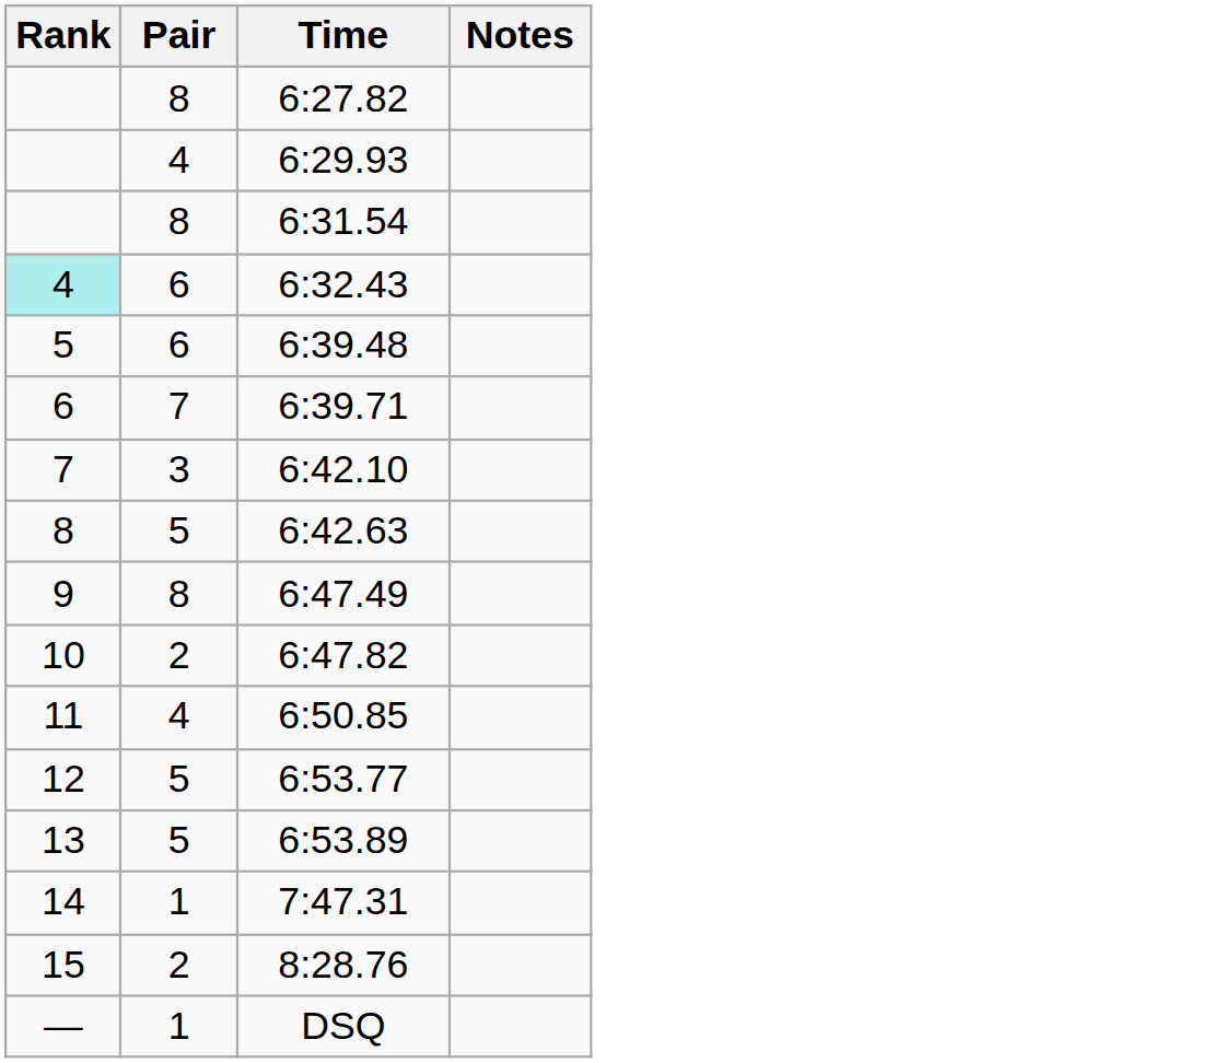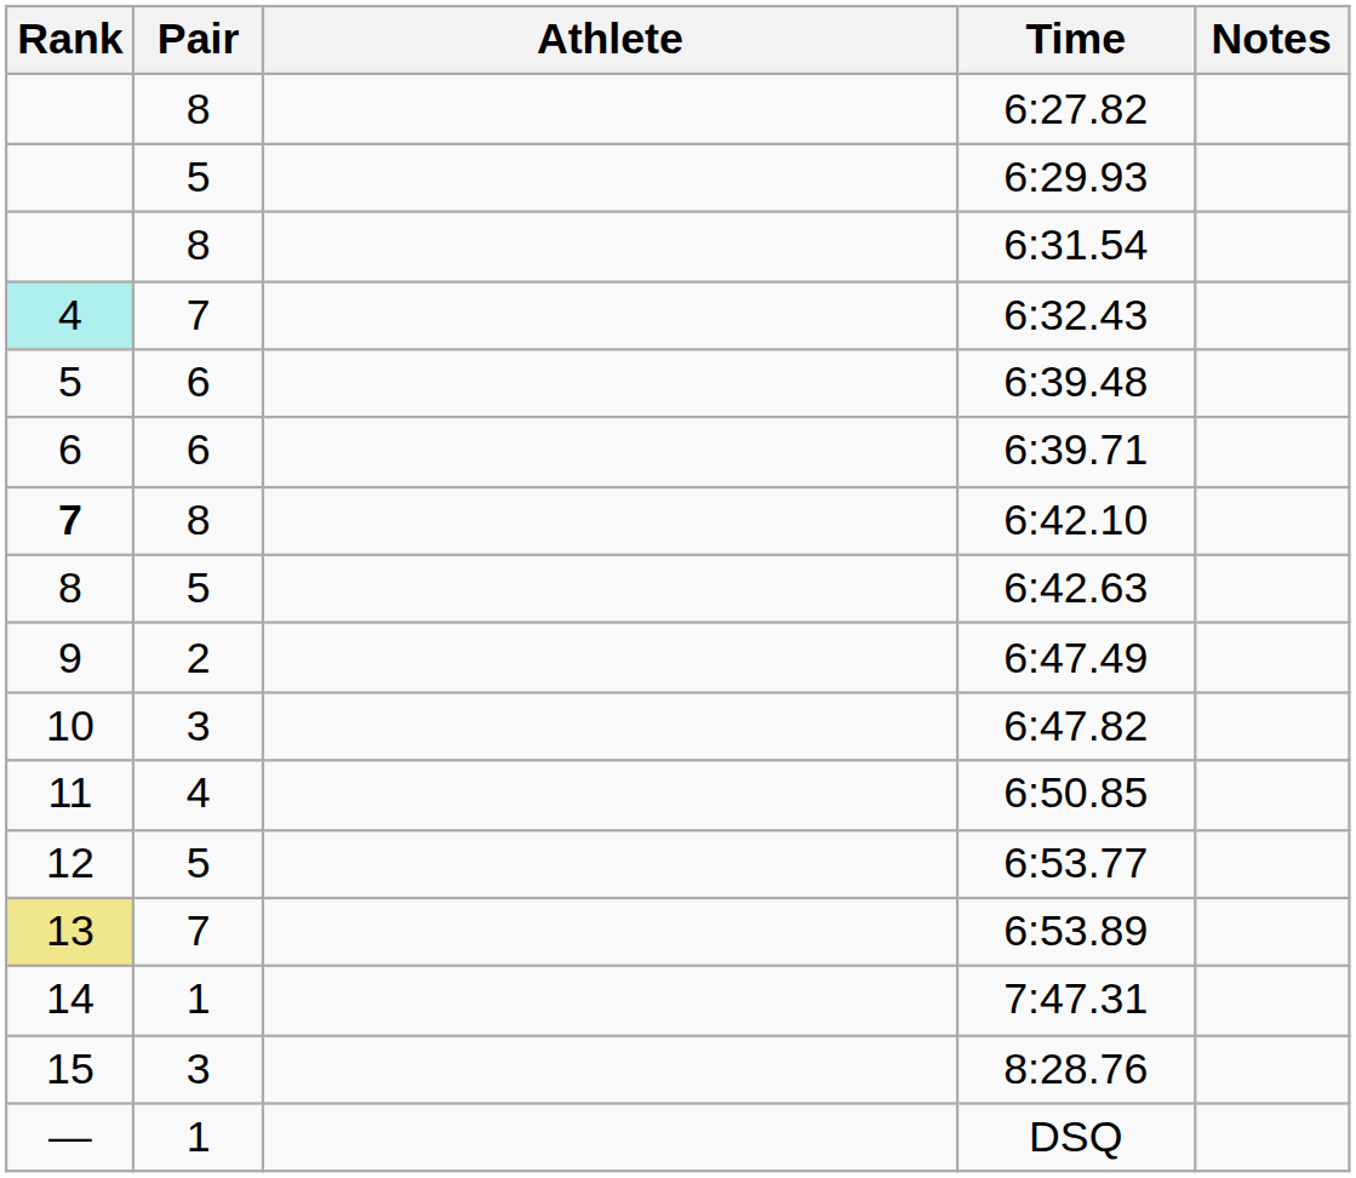 <table class=wikitable style="text-align:center">
 <tr>
 <th width=40>Rank</th>
 <th width=40>Pair</th>
+<th width=250>Athlete</th>
 <th width=80>Time</th>
 <th width=50>Notes</th>
 </tr>
 <tr>
 <td></td>
 <td>8</td>
+<td align=left></td>
 <td>6:27.82</td>
 <td></td>
 </tr>
 <tr>
 <td></td>
-<td>4</td>
+<td>5</td>
+<td align=left></td>
 <td>6:29.93</td>
 <td></td>
 </tr>
 <tr>
 <td></td>
 <td>8</td>
+<td align=left></td>
 <td>6:31.54</td>
 <td></td>
 </tr>
 <tr>
 <td style="background: paleturquoise;">4</td>
-<td>6</td>
+<td>7</td>
+<td align=left></td>
 <td>6:32.43</td>
 <td></td>
 </tr>
 <tr>
 <td>5</td>
 <td>6</td>
+<td align=left></td>
 <td>6:39.48</td>
 <td></td>
 </tr>
 <tr>
 <td>6</td>
-<td>7</td>
+<td>6</td>
+<td align=left></td>
 <td>6:39.71</td>
 <td></td>
 </tr>
 <tr>
-<td>7</td>
-<td>3</td>
+<td><strong>7</strong></td>
+<td>8</td>
+<td align=left></td>
 <td>6:42.10</td>
 <td></td>
 </tr>
 <tr>
 <td>8</td>
 <td>5</td>
+<td align=left></td>
 <td>6:42.63</td>
 <td></td>
 </tr>
 <tr>
 <td>9</td>
-<td>8</td>
+<td>2</td>
+<td align=left></td>
 <td>6:47.49</td>
 <td></td>
 </tr>
 <tr>
 <td>10</td>
-<td>2</td>
+<td>3</td>
+<td align=left></td>
 <td>6:47.82</td>
 <td></td>
 </tr>
 <tr>
 <td>11</td>
 <td>4</td>
+<td align=left></td>
 <td>6:50.85</td>
 <td></td>
 </tr>
 <tr>
 <td>12</td>
 <td>5</td>
+<td align=left></td>
 <td>6:53.77</td>
 <td></td>
 </tr>
 <tr>
-<td>13</td>
-<td>5</td>
+<td style="background: khaki;">13</td>
+<td>7</td>
+<td align=left></td>
 <td>6:53.89</td>
 <td></td>
 </tr>
 <tr>
 <td>14</td>
 <td>1</td>
+<td align=left></td>
 <td>7:47.31</td>
 <td></td>
 </tr>
 <tr>
 <td>15</td>
-<td>2</td>
+<td>3</td>
+<td align=left></td>
 <td>8:28.76</td>
 <td></td>
 </tr>
 <tr>
 <td>—</td>
 <td>1</td>
+<td align=left></td>
 <td>DSQ</td>
 <td></td>
 </tr>
 </table>
